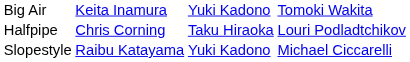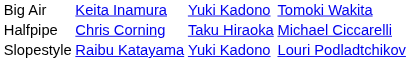 <table>
 <tr>
 <td>Big Air </td>
 <td> <a href='#'>Keita Inamura</a></td>
 <td> <a href='#'>Yuki Kadono</a></td>
 <td> <a href='#'>Tomoki Wakita</a></td>
 </tr>
 <tr>
 <td>Halfpipe </td>
 <td> <a href='#'>Chris Corning</a></td>
 <td> <a href='#'>Taku Hiraoka</a></td>
-<td> <a href='#'>Louri Podladtchikov</a></td>
+<td> <a href='#'>Michael Ciccarelli</a></td>
 </tr>
 <tr>
 <td>Slopestyle </td>
 <td> <a href='#'>Raibu Katayama</a></td>
 <td> <a href='#'>Yuki Kadono</a></td>
-<td> <a href='#'>Michael Ciccarelli</a></td>
+<td> <a href='#'>Louri Podladtchikov</a></td>
 </tr>
 </table>
